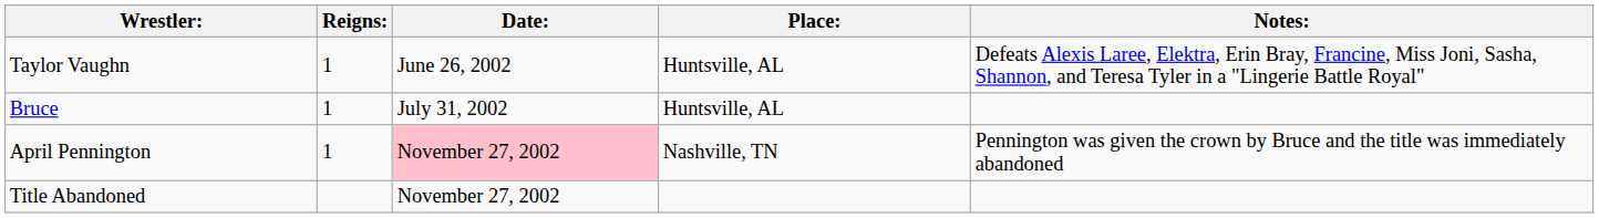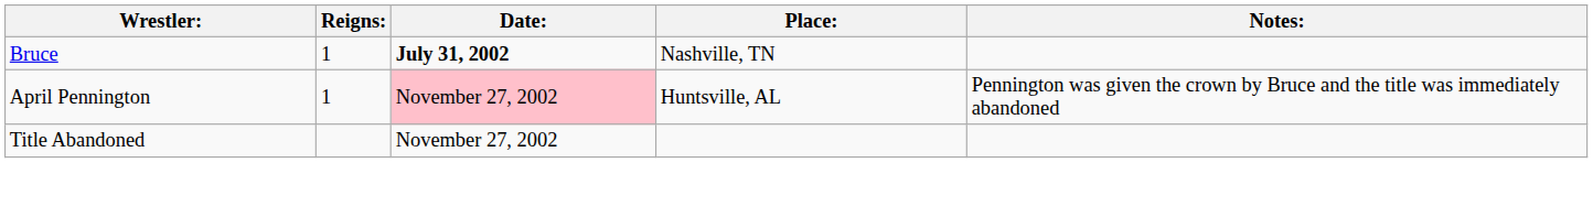 <table class="wikitable">
 <tr>
 <th width=20%><strong>Wrestler:</strong></th>
 <th width=3%><strong>Reigns:</strong></th>
 <th width=17%><strong>Date:</strong></th>
 <th width=20%><strong>Place:</strong></th>
 <th width=40%><strong>Notes:</strong></th>
 </tr>
 <tr>
-<td>Taylor Vaughn</td>
-<td>1</td>
-<td>June 26, 2002</td>
-<td>Huntsville, AL</td>
-<td>Defeats <a href='#'>Alexis Laree</a>, <a href='#'>Elektra</a>, Erin Bray, <a href='#'>Francine</a>, Miss Joni, Sasha, <a href='#'>Shannon</a>, and Teresa Tyler in a "Lingerie Battle Royal"</td>
-</tr>
-<tr>
 <td><a href='#'>Bruce</a></td>
 <td>1</td>
-<td>July 31, 2002</td>
-<td>Huntsville, AL</td>
+<td><strong>July 31, 2002</strong></td>
+<td>Nashville, TN</td>
 <td></td>
 </tr>
 <tr>
 <td>April Pennington</td>
 <td>1</td>
 <td style="background: pink;">November 27, 2002</td>
-<td>Nashville, TN</td>
+<td>Huntsville, AL</td>
 <td>Pennington was given the crown by Bruce and the title was immediately abandoned</td>
 </tr>
 <tr>
 <td>Title Abandoned</td>
 <td></td>
 <td>November 27, 2002</td>
 <td></td>
 <td></td>
 </tr>
 </table>
